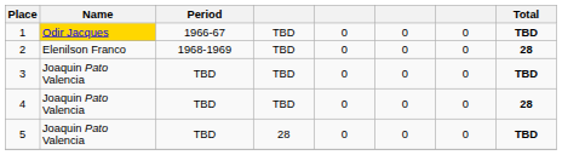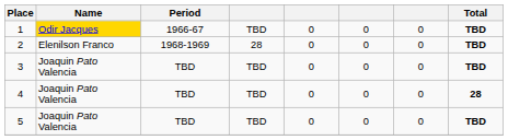 <table class="wikitable sortable" style="font-size: 95%; text-align: center;">
 <tr>
 <th width=30>Place</th>
 <th width=150>Name</th>
 <th width=125>Period</th>
 <th width=75></th>
 <th width=75></th>
 <th width=75></th>
 <th width=75></th>
 <th width=75><strong>Total</strong></th>
 </tr>
 <tr>
 <td>1</td>
 <td align="left" style="background: gold;"> <a href='#'>Odir Jacques</a></td>
 <td>1966-67</td>
 <td>TBD</td>
 <td>0</td>
 <td>0</td>
 <td>0</td>
 <td><strong>TBD</strong></td>
 </tr>
 <tr>
 <td>2</td>
 <td align="left"> Elenilson Franco</td>
 <td>1968-1969</td>
-<td>TBD</td>
+<td>28</td>
 <td>0</td>
 <td>0</td>
 <td>0</td>
-<td><strong>28</strong></td>
+<td><strong>TBD</strong></td>
 </tr>
 <tr>
 <td>3</td>
 <td align="left"> Joaquin <em>Pato</em> Valencia</td>
 <td>TBD</td>
 <td>TBD</td>
 <td>0</td>
 <td>0</td>
 <td>0</td>
 <td><strong>TBD</strong></td>
 </tr>
 <tr>
 <td>4</td>
 <td align="left"> Joaquin <em>Pato</em> Valencia</td>
 <td>TBD</td>
 <td>TBD</td>
 <td>0</td>
 <td>0</td>
 <td>0</td>
 <td><strong>28</strong></td>
 </tr>
 <tr>
 <td>5</td>
 <td align="left"> Joaquin <em>Pato</em> Valencia</td>
 <td>TBD</td>
-<td>28</td>
+<td>TBD</td>
 <td>0</td>
 <td>0</td>
 <td>0</td>
 <td><strong>TBD</strong></td>
 </tr>
 <tr>
 </tr>
 </table>
